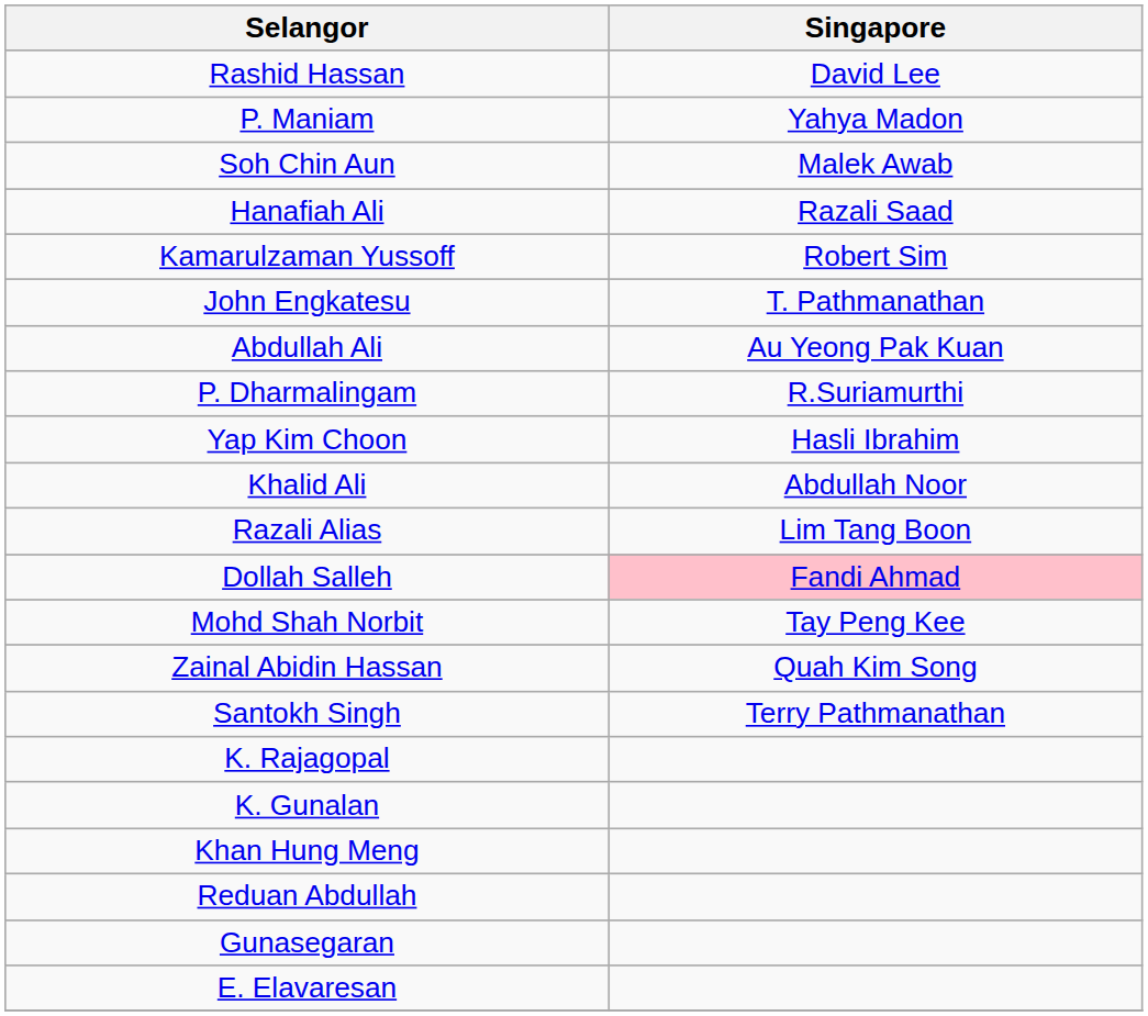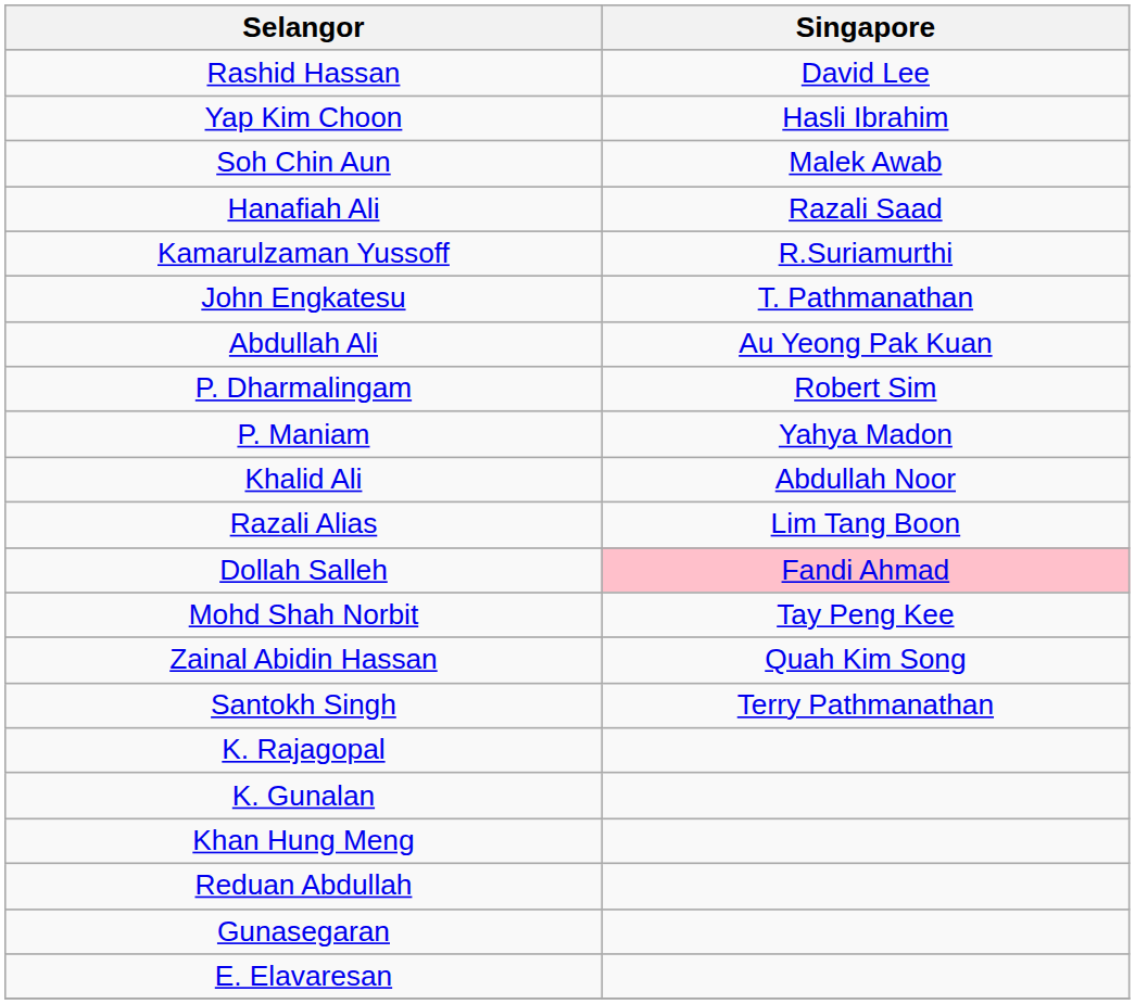 <table class="wikitable mw-collapsible mw-collapsed" style="text-align:center; width:50%;">
 <tr>
 <th>Selangor</th>
 <th>Singapore</th>
 </tr>
 <tr>
 <td><a href='#'>Rashid Hassan</a></td>
 <td><a href='#'>David Lee</a></td>
 </tr>
 <tr>
-<td><a href='#'>P. Maniam</a></td>
-<td><a href='#'>Yahya Madon</a></td>
+<td><a href='#'>Yap Kim Choon</a></td>
+<td><a href='#'>Hasli Ibrahim</a></td>
 </tr>
 <tr>
 <td><a href='#'>Soh Chin Aun</a></td>
 <td><a href='#'>Malek Awab</a></td>
 </tr>
 <tr>
 <td><a href='#'>Hanafiah Ali</a></td>
 <td><a href='#'>Razali Saad</a></td>
 </tr>
 <tr>
 <td><a href='#'>Kamarulzaman Yussoff</a></td>
-<td><a href='#'>Robert Sim</a></td>
+<td><a href='#'>R.Suriamurthi</a></td>
 </tr>
 <tr>
 <td><a href='#'>John Engkatesu</a></td>
 <td><a href='#'>T. Pathmanathan</a></td>
 </tr>
 <tr>
 <td><a href='#'>Abdullah Ali</a></td>
 <td><a href='#'>Au Yeong Pak Kuan</a></td>
 </tr>
 <tr>
 <td><a href='#'>P. Dharmalingam</a></td>
-<td><a href='#'>R.Suriamurthi</a></td>
+<td><a href='#'>Robert Sim</a></td>
 </tr>
 <tr>
-<td><a href='#'>Yap Kim Choon</a></td>
-<td><a href='#'>Hasli Ibrahim</a></td>
+<td><a href='#'>P. Maniam</a></td>
+<td><a href='#'>Yahya Madon</a></td>
 </tr>
 <tr>
 <td><a href='#'>Khalid Ali</a></td>
 <td><a href='#'>Abdullah Noor</a></td>
 </tr>
 <tr>
 <td><a href='#'>Razali Alias</a></td>
 <td><a href='#'>Lim Tang Boon</a></td>
 </tr>
 <tr>
 <td><a href='#'>Dollah Salleh</a></td>
 <td style="background: pink;"><a href='#'>Fandi Ahmad</a></td>
 </tr>
 <tr>
 <td><a href='#'>Mohd Shah Norbit</a></td>
 <td><a href='#'>Tay Peng Kee</a></td>
 </tr>
 <tr>
 <td><a href='#'>Zainal Abidin Hassan</a></td>
 <td><a href='#'>Quah Kim Song</a></td>
 </tr>
 <tr>
 <td><a href='#'>Santokh Singh</a></td>
 <td><a href='#'>Terry Pathmanathan</a></td>
 </tr>
 <tr>
 <td><a href='#'>K. Rajagopal</a></td>
 <td></td>
 </tr>
 <tr>
 <td><a href='#'>K. Gunalan</a></td>
 <td></td>
 </tr>
 <tr>
 <td><a href='#'>Khan Hung Meng</a></td>
 <td></td>
 </tr>
 <tr>
 <td><a href='#'>Reduan Abdullah</a></td>
 <td></td>
 </tr>
 <tr>
 <td><a href='#'>Gunasegaran</a></td>
 <td></td>
 </tr>
 <tr>
 <td><a href='#'>E. Elavaresan</a></td>
 <td></td>
 </tr>
 <tr>
 </tr>
 </table>
